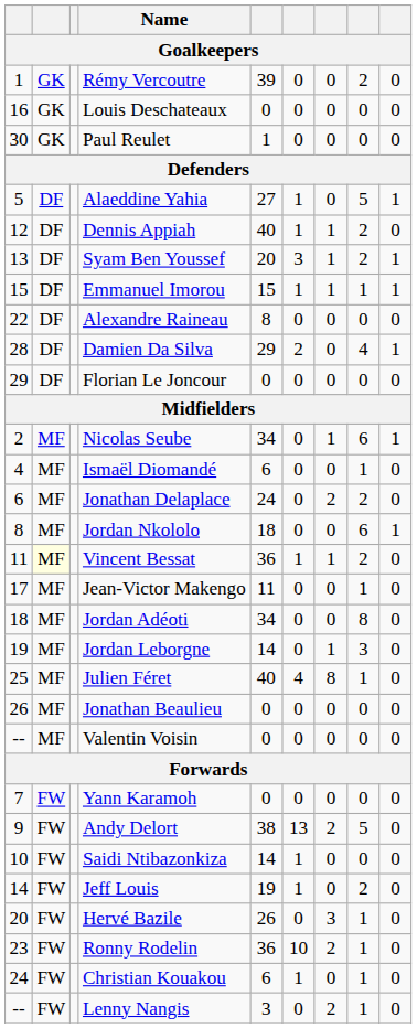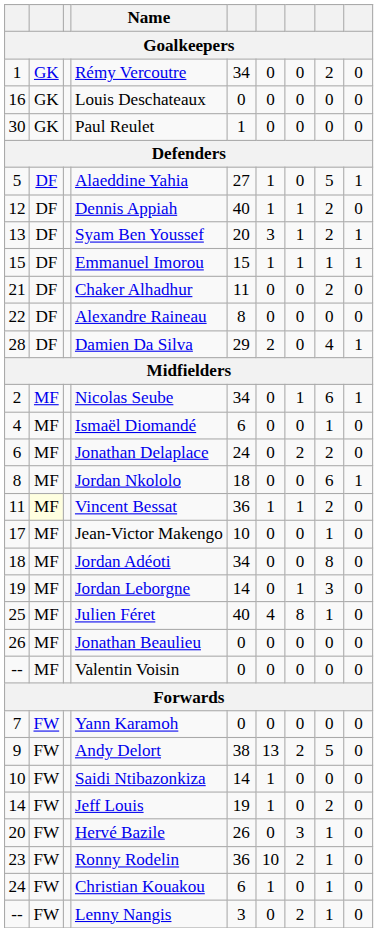 <table class="wikitable" style="text-align:center">
 <tr>
 <th></th>
 <th></th>
 <th></th>
 <th>Name</th>
 <th width="20"></th>
 <th width="20"></th>
 <th width="20"></th>
 <th width="20"></th>
 <th width="20"></th>
 </tr>
 <tr>
 <th colspan="9">Goalkeepers</th>
 </tr>
 <tr>
 <td>1</td>
 <td><a href='#'>GK</a></td>
 <td></td>
 <td align="left"><a href='#'>Rémy Vercoutre</a></td>
-<td>39</td>
+<td>34</td>
 <td>0</td>
 <td>0</td>
 <td>2</td>
 <td>0</td>
 </tr>
 <tr>
 <td>16</td>
 <td>GK</td>
 <td></td>
 <td align="left">Louis Deschateaux</td>
 <td>0</td>
 <td>0</td>
 <td>0</td>
 <td>0</td>
 <td>0</td>
 </tr>
 <tr>
 <td>30</td>
 <td>GK</td>
 <td></td>
 <td align="left">Paul Reulet</td>
 <td>1</td>
 <td>0</td>
 <td>0</td>
 <td>0</td>
 <td>0</td>
 </tr>
 <tr>
 <th colspan="9">Defenders</th>
 </tr>
 <tr>
 <td>5</td>
 <td><a href='#'>DF</a></td>
 <td></td>
 <td align="left"><a href='#'>Alaeddine Yahia</a></td>
 <td>27</td>
 <td>1</td>
 <td>0</td>
 <td>5</td>
 <td>1</td>
 </tr>
 <tr>
 <td>12</td>
 <td>DF</td>
 <td></td>
 <td align="left"><a href='#'>Dennis Appiah</a></td>
 <td>40</td>
 <td>1</td>
 <td>1</td>
 <td>2</td>
 <td>0</td>
 </tr>
 <tr>
 <td>13</td>
 <td>DF</td>
 <td></td>
 <td align="left"><a href='#'>Syam Ben Youssef</a></td>
 <td>20</td>
 <td>3</td>
 <td>1</td>
 <td>2</td>
 <td>1</td>
 </tr>
 <tr>
 <td>15</td>
 <td>DF</td>
 <td></td>
 <td align="left"><a href='#'>Emmanuel Imorou</a></td>
 <td>15</td>
 <td>1</td>
 <td>1</td>
 <td>1</td>
 <td>1</td>
 </tr>
 <tr>
+<td>21</td>
+<td>DF</td>
+<td></td>
+<td align="left"><a href='#'>Chaker Alhadhur</a></td>
+<td>11</td>
+<td>0</td>
+<td>0</td>
+<td>2</td>
+<td>0</td>
+</tr>
+<tr>
 <td>22</td>
 <td>DF</td>
 <td></td>
 <td align="left"><a href='#'>Alexandre Raineau</a></td>
 <td>8</td>
 <td>0</td>
 <td>0</td>
 <td>0</td>
 <td>0</td>
 </tr>
 <tr>
 <td>28</td>
 <td>DF</td>
 <td></td>
 <td align="left"><a href='#'>Damien Da Silva</a></td>
 <td>29</td>
 <td>2</td>
 <td>0</td>
 <td>4</td>
 <td>1</td>
-</tr>
-<tr>
-<td>29</td>
-<td>DF</td>
-<td></td>
-<td align="left">Florian Le Joncour</td>
-<td>0</td>
-<td>0</td>
-<td>0</td>
-<td>0</td>
-<td>0</td>
 </tr>
 <tr>
 <th colspan="9">Midfielders</th>
 </tr>
 <tr>
 <td>2</td>
 <td><a href='#'>MF</a></td>
 <td></td>
 <td align="left"><a href='#'>Nicolas Seube</a></td>
 <td>34</td>
 <td>0</td>
 <td>1</td>
 <td>6</td>
 <td>1</td>
 </tr>
 <tr>
 <td>4</td>
 <td>MF</td>
 <td></td>
 <td align="left"><a href='#'>Ismaël Diomandé</a></td>
 <td>6</td>
 <td>0</td>
 <td>0</td>
 <td>1</td>
 <td>0</td>
 </tr>
 <tr>
 <td>6</td>
 <td>MF</td>
 <td></td>
 <td align="left"><a href='#'>Jonathan Delaplace</a></td>
 <td>24</td>
 <td>0</td>
 <td>2</td>
 <td>2</td>
 <td>0</td>
 </tr>
 <tr>
 <td>8</td>
 <td>MF</td>
 <td></td>
 <td align="left"><a href='#'>Jordan Nkololo</a></td>
 <td>18</td>
 <td>0</td>
 <td>0</td>
 <td>6</td>
 <td>1</td>
 </tr>
 <tr>
 <td>11</td>
 <td style="background: lightyellow;">MF</td>
 <td></td>
 <td align="left"><a href='#'>Vincent Bessat</a></td>
 <td>36</td>
 <td>1</td>
 <td>1</td>
 <td>2</td>
 <td>0</td>
 </tr>
 <tr>
 <td>17</td>
 <td>MF</td>
 <td></td>
 <td align="left">Jean-Victor Makengo</td>
-<td>11</td>
+<td>10</td>
 <td>0</td>
 <td>0</td>
 <td>1</td>
 <td>0</td>
 </tr>
 <tr>
 <td>18</td>
 <td>MF</td>
 <td></td>
 <td align="left"><a href='#'>Jordan Adéoti</a></td>
 <td>34</td>
 <td>0</td>
 <td>0</td>
 <td>8</td>
 <td>0</td>
 </tr>
 <tr>
 <td>19</td>
 <td>MF</td>
 <td></td>
 <td align="left"><a href='#'>Jordan Leborgne</a></td>
 <td>14</td>
 <td>0</td>
 <td>1</td>
 <td>3</td>
 <td>0</td>
 </tr>
 <tr>
 <td>25</td>
 <td>MF</td>
 <td></td>
 <td align="left"><a href='#'>Julien Féret</a></td>
 <td>40</td>
 <td>4</td>
 <td>8</td>
 <td>1</td>
 <td>0</td>
 </tr>
 <tr>
 <td>26</td>
 <td>MF</td>
 <td></td>
 <td align="left"><a href='#'>Jonathan Beaulieu</a></td>
 <td>0</td>
 <td>0</td>
 <td>0</td>
 <td>0</td>
 <td>0</td>
 </tr>
 <tr>
 <td>--</td>
 <td>MF</td>
 <td></td>
 <td align="left">Valentin Voisin</td>
 <td>0</td>
 <td>0</td>
 <td>0</td>
 <td>0</td>
 <td>0</td>
 </tr>
 <tr>
 <th colspan="9">Forwards</th>
 </tr>
 <tr>
 <td>7</td>
 <td><a href='#'>FW</a></td>
 <td></td>
 <td align="left"><a href='#'>Yann Karamoh</a></td>
 <td>0</td>
 <td>0</td>
 <td>0</td>
 <td>0</td>
 <td>0</td>
 </tr>
 <tr>
 <td>9</td>
 <td>FW</td>
 <td></td>
 <td align="left"><a href='#'>Andy Delort</a></td>
 <td>38</td>
 <td>13</td>
 <td>2</td>
 <td>5</td>
 <td>0</td>
 </tr>
 <tr>
 <td>10</td>
 <td>FW</td>
 <td></td>
 <td align="left"><a href='#'>Saidi Ntibazonkiza</a></td>
 <td>14</td>
 <td>1</td>
 <td>0</td>
 <td>0</td>
 <td>0</td>
 </tr>
 <tr>
 <td>14</td>
 <td>FW</td>
 <td></td>
 <td align="left"><a href='#'>Jeff Louis</a></td>
 <td>19</td>
 <td>1</td>
 <td>0</td>
 <td>2</td>
 <td>0</td>
 </tr>
 <tr>
 <td>20</td>
 <td>FW</td>
 <td></td>
 <td align="left"><a href='#'>Hervé Bazile</a></td>
 <td>26</td>
 <td>0</td>
 <td>3</td>
 <td>1</td>
 <td>0</td>
 </tr>
 <tr>
 <td>23</td>
 <td>FW</td>
 <td></td>
 <td align="left"><a href='#'>Ronny Rodelin</a></td>
 <td>36</td>
 <td>10</td>
 <td>2</td>
 <td>1</td>
 <td>0</td>
 </tr>
 <tr>
 <td>24</td>
 <td>FW</td>
 <td></td>
 <td align="left"><a href='#'>Christian Kouakou</a></td>
 <td>6</td>
 <td>1</td>
 <td>0</td>
 <td>1</td>
 <td>0</td>
 </tr>
 <tr>
 <td>--</td>
 <td>FW</td>
 <td></td>
 <td align="left"><a href='#'>Lenny Nangis</a></td>
 <td>3</td>
 <td>0</td>
 <td>2</td>
 <td>1</td>
 <td>0</td>
 </tr>
 </table>
